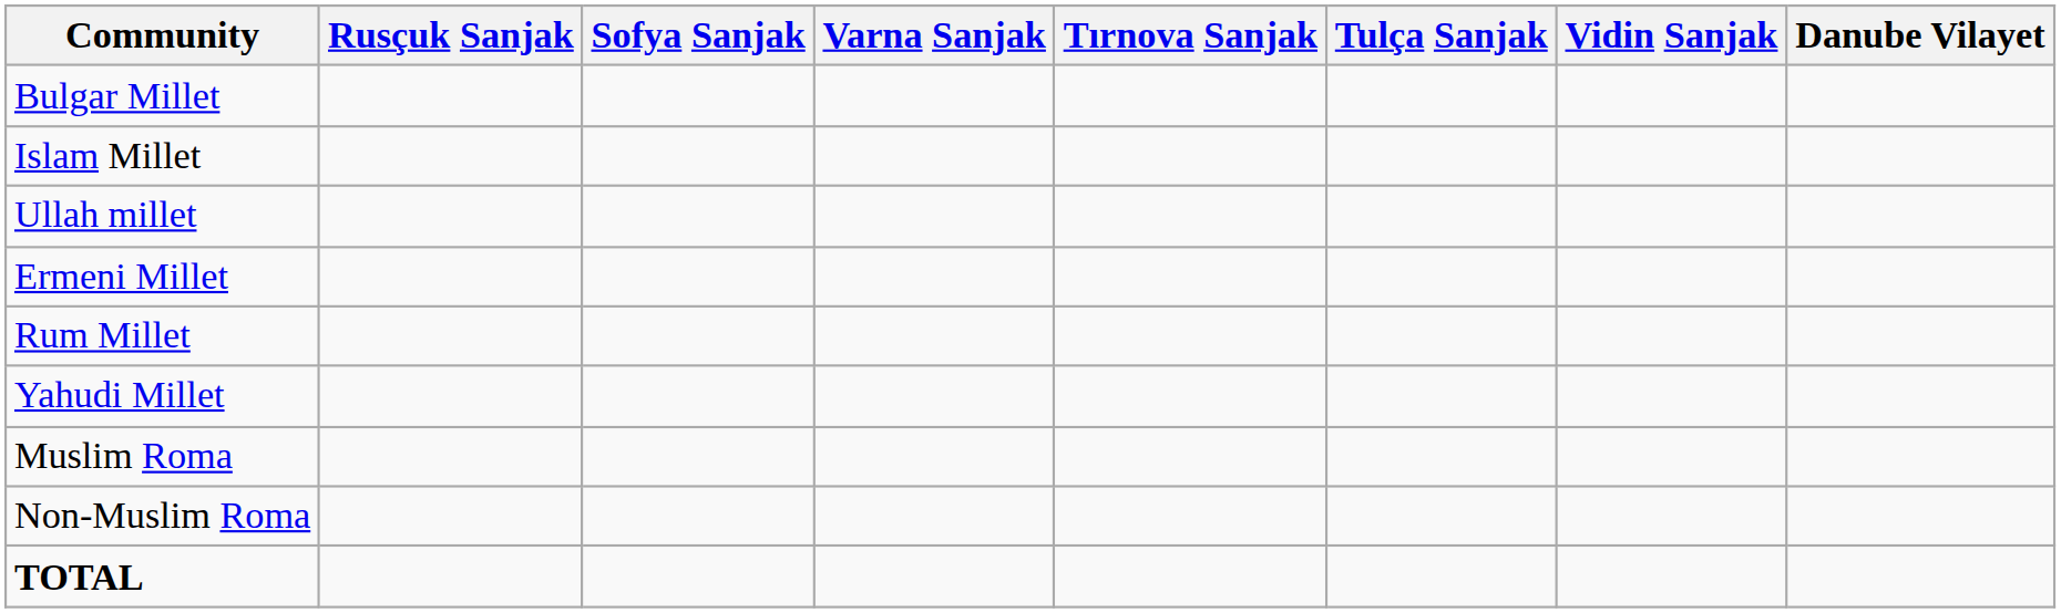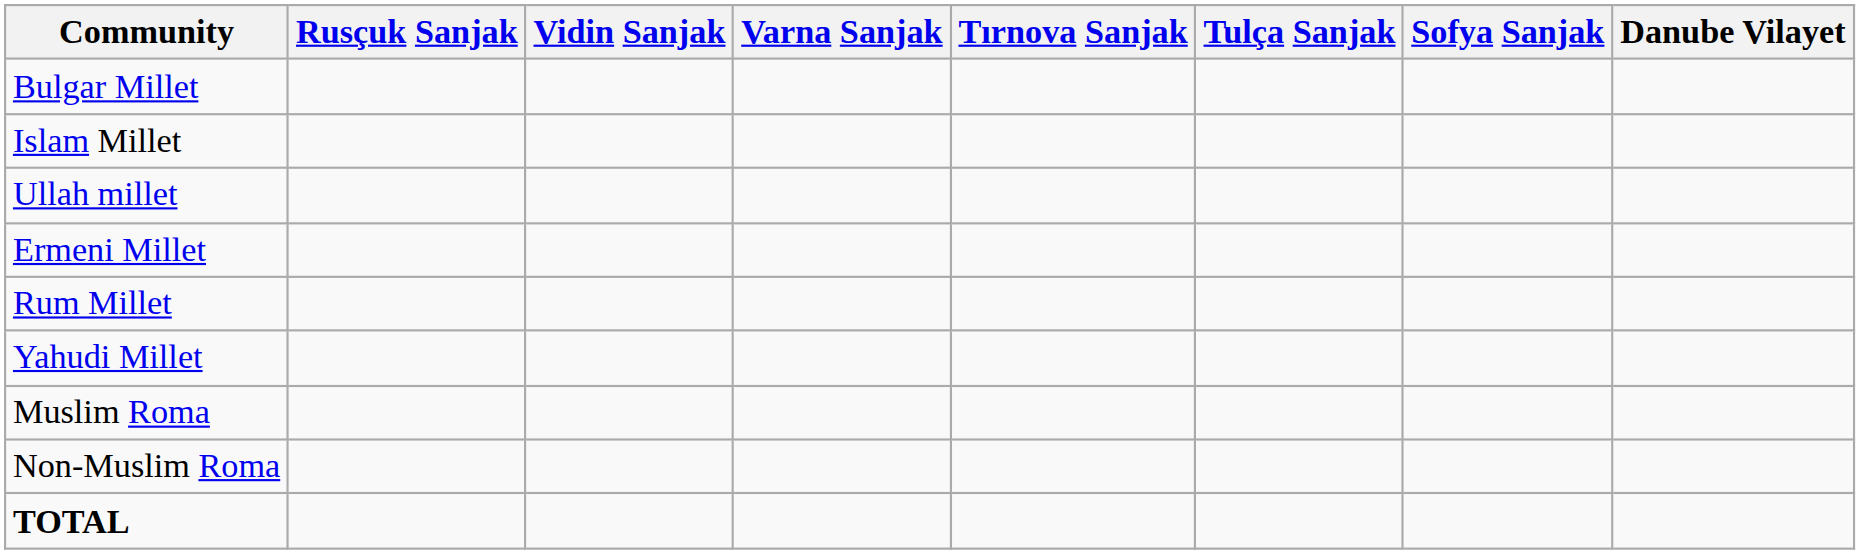 <table class="wikitable sortable">
 <tr>
 <th>Community</th>
 <th><a href='#'>Rusçuk</a> <a href='#'>Sanjak</a></th>
-<th><a href='#'>Sofya</a> <a href='#'>Sanjak</a></th>
+<th><a href='#'>Vidin</a> <a href='#'>Sanjak</a></th>
 <th><a href='#'>Varna</a> <a href='#'>Sanjak</a></th>
 <th><a href='#'>Tırnova</a> <a href='#'>Sanjak</a></th>
 <th><a href='#'>Tulça</a> <a href='#'>Sanjak</a></th>
-<th><a href='#'>Vidin</a> <a href='#'>Sanjak</a></th>
+<th><a href='#'>Sofya</a> <a href='#'>Sanjak</a></th>
 <th>Danube Vilayet</th>
 </tr>
 <tr>
 <td><a href='#'>Bulgar Millet</a></td>
 <td></td>
 <td></td>
 <td></td>
 <td></td>
 <td></td>
 <td></td>
 <td></td>
 </tr>
 <tr>
 <td><a href='#'>Islam</a> Millet</td>
 <td></td>
 <td></td>
 <td></td>
 <td></td>
 <td></td>
 <td></td>
 <td></td>
 </tr>
 <tr>
 <td><a href='#'>Ullah millet</a></td>
 <td></td>
 <td></td>
 <td></td>
 <td></td>
 <td></td>
 <td></td>
 <td></td>
 </tr>
 <tr>
 <td><a href='#'>Ermeni Millet</a></td>
 <td></td>
 <td></td>
 <td></td>
 <td></td>
 <td></td>
 <td></td>
 <td></td>
 </tr>
 <tr>
 <td><a href='#'>Rum Millet</a></td>
 <td></td>
 <td></td>
 <td></td>
 <td></td>
 <td></td>
 <td></td>
 <td></td>
 </tr>
 <tr>
 <td><a href='#'>Yahudi Millet</a></td>
 <td></td>
 <td></td>
 <td></td>
 <td></td>
 <td></td>
 <td></td>
 <td></td>
 </tr>
 <tr>
 <td>Muslim <a href='#'>Roma</a></td>
 <td></td>
 <td></td>
 <td></td>
 <td></td>
 <td></td>
 <td></td>
 <td></td>
 </tr>
 <tr>
 <td>Non-Muslim <a href='#'>Roma</a></td>
 <td></td>
 <td></td>
 <td></td>
 <td></td>
 <td></td>
 <td></td>
 <td></td>
 </tr>
 <tr>
 <td><strong>TOTAL</strong></td>
 <td></td>
 <td></td>
 <td></td>
 <td></td>
 <td></td>
 <td></td>
 <td></td>
 </tr>
 </table>
